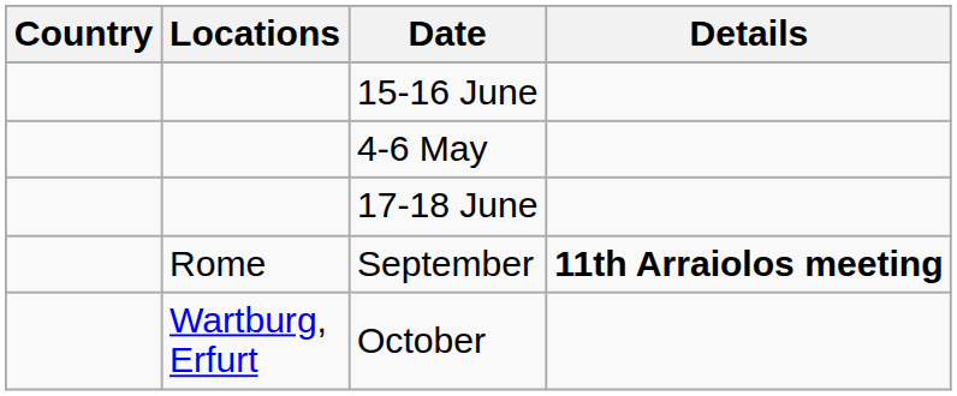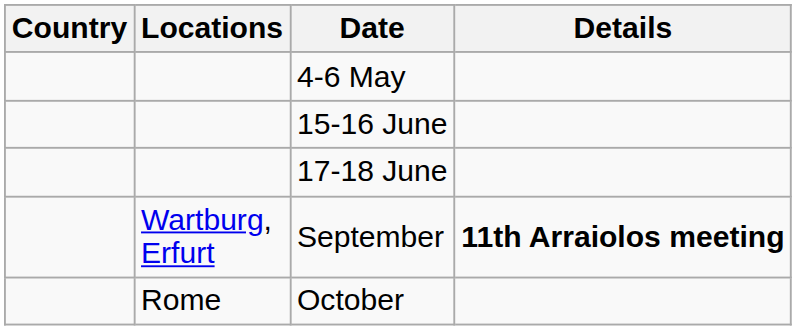 <table class="wikitable">
 <tr>
 <th>Country</th>
 <th>Locations</th>
 <th>Date</th>
 <th>Details</th>
 </tr>
 <tr>
 <td></td>
 <td></td>
-<td>15-16 June</td>
+<td>4-6 May</td>
 <td></td>
 </tr>
 <tr>
 <td></td>
 <td></td>
-<td>4-6 May</td>
+<td>15-16 June</td>
 <td></td>
 </tr>
 <tr>
 <td></td>
 <td></td>
 <td>17-18 June</td>
 <td></td>
 </tr>
 <tr>
 <td></td>
-<td>Rome</td>
+<td><a href='#'>Wartburg</a>,<br><a href='#'>Erfurt</a></td>
 <td>September</td>
 <td><strong>11th Arraiolos meeting</strong></td>
 </tr>
 <tr>
 <td></td>
-<td><a href='#'>Wartburg</a>,<br><a href='#'>Erfurt</a></td>
+<td>Rome</td>
 <td>October</td>
 <td></td>
 </tr>
 </table>
